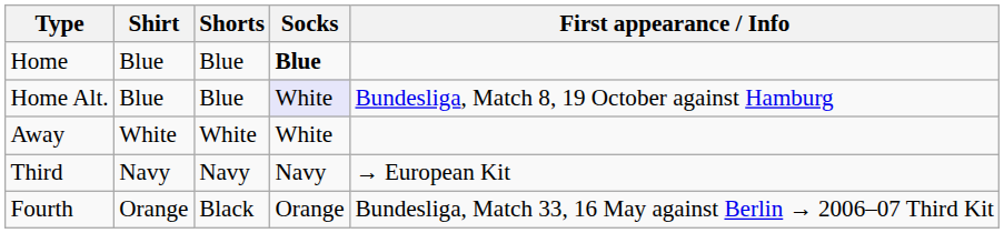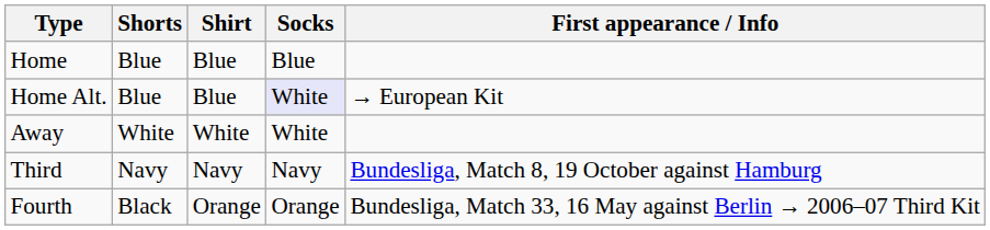 <table class="wikitable">
 <tr>
 <th>Type</th>
+<th>Shorts</th>
 <th>Shirt</th>
-<th>Shorts</th>
 <th>Socks</th>
 <th>First appearance / Info</th>
 </tr>
 <tr>
 <td>Home</td>
 <td>Blue</td>
 <td>Blue</td>
-<td><strong>Blue</strong></td>
+<td>Blue</td>
 <td></td>
 </tr>
 <tr>
 <td>Home Alt.</td>
 <td>Blue</td>
 <td>Blue</td>
 <td style="background: lavender;">White</td>
-<td><a href='#'>Bundesliga</a>, Match 8, 19 October against <a href='#'>Hamburg</a></td>
+<td>→ European Kit</td>
 </tr>
 <tr>
 <td>Away</td>
 <td>White</td>
 <td>White</td>
 <td>White</td>
 <td></td>
 </tr>
 <tr>
 <td>Third</td>
 <td>Navy</td>
 <td>Navy</td>
 <td>Navy</td>
-<td>→ European Kit</td>
+<td><a href='#'>Bundesliga</a>, Match 8, 19 October against <a href='#'>Hamburg</a></td>
 </tr>
 <tr>
 <td>Fourth</td>
+<td>Black</td>
 <td>Orange</td>
-<td>Black</td>
 <td>Orange</td>
 <td>Bundesliga, Match 33, 16 May against <a href='#'>Berlin</a> → 2006–07 Third Kit</td>
 </tr>
 </table>
